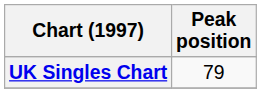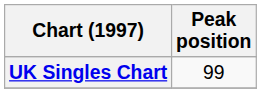 <table class="wikitable sortable plainrowheaders">
 <tr>
 <th scope="col">Chart (1997)</th>
 <th scope="col">Peak<br>position</th>
 </tr>
 <tr>
 </tr>
 <tr>
 </tr>
 <tr>
 <th scope="row"><a href='#'>UK Singles Chart</a></th>
-<td align="center">79</td>
+<td align="center">99</td>
 </tr>
 <tr>
 </tr>
 </table>
